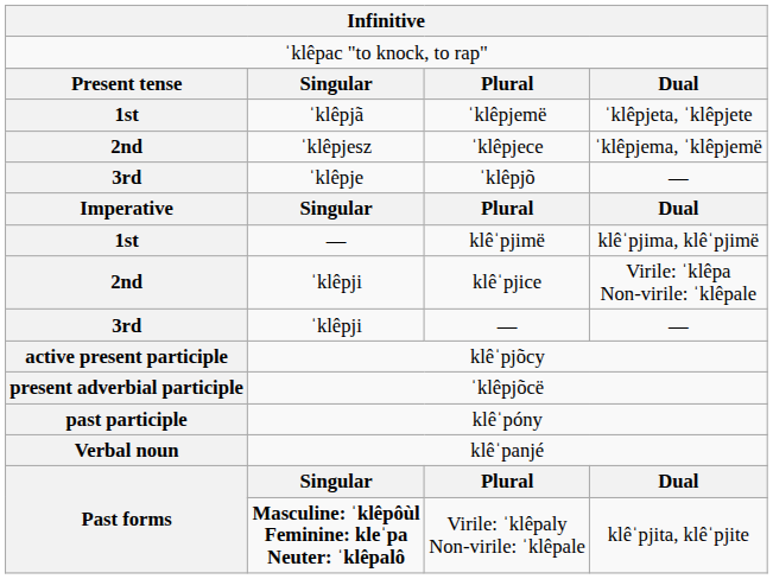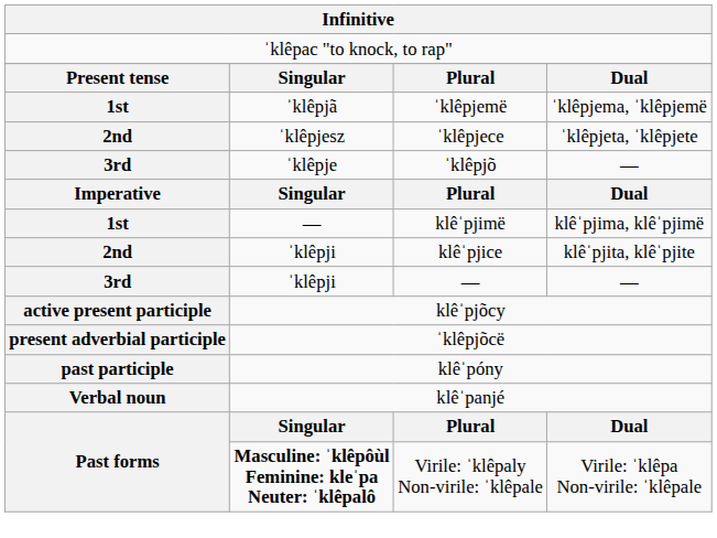 <table class="wikitable" style="text-align:center;">
 <tr>
 <th colspan="4">Infinitive</th>
 </tr>
 <tr>
 <td colspan="4">ˈklêpac "to knock, to rap"</td>
 </tr>
 <tr>
 </tr>
 <tr>
 <th>Present tense</th>
 <th>Singular</th>
 <th>Plural</th>
 <th>Dual</th>
 </tr>
 <tr>
 <th>1st</th>
 <td>ˈklêpjã</td>
 <td>ˈklêpjemë</td>
-<td>ˈklêpjeta, ˈklêpjete</td>
+<td>ˈklêpjema, ˈklêpjemë</td>
 </tr>
 <tr>
 <th>2nd</th>
 <td>ˈklêpjesz</td>
 <td>ˈklêpjece</td>
-<td>ˈklêpjema, ˈklêpjemë</td>
+<td>ˈklêpjeta, ˈklêpjete</td>
 </tr>
 <tr>
 <th>3rd</th>
 <td>ˈklêpje</td>
 <td>ˈklêpjõ</td>
 <td>—</td>
 </tr>
 <tr>
 <th>Imperative</th>
 <th>Singular</th>
 <th>Plural</th>
 <th>Dual</th>
 </tr>
 <tr>
 <th>1st</th>
 <td>—</td>
 <td>klêˈpjimë</td>
 <td>klêˈpjima, klêˈpjimë</td>
 </tr>
 <tr>
 <th>2nd</th>
 <td>ˈklêpji</td>
 <td>klêˈpjice</td>
-<td>Virile: ˈklêpa<br>Non-virile: ˈklêpale</td>
+<td>klêˈpjita, klêˈpjite</td>
 </tr>
 <tr>
 <th>3rd</th>
 <td>ˈklêpji</td>
 <td>—</td>
 <td>—</td>
 </tr>
 <tr>
 <th>active present participle</th>
 <td colspan="3">klêˈpjõcy</td>
 </tr>
 <tr>
 <th>present adverbial participle</th>
 <td colspan="3">ˈklêpjõcë</td>
 </tr>
 <tr>
 <th>past participle</th>
 <td colspan="3">klêˈpóny</td>
 </tr>
 <tr>
 <th>Verbal noun</th>
 <td colspan="3">klêˈpanjé</td>
 </tr>
 <tr>
 <th rowspan="2">Past forms</th>
 <th>Singular</th>
 <th>Plural</th>
 <th>Dual</th>
 </tr>
 <tr>
 <td><strong>Masculine: ˈklêpôùl<br>Feminine: kleˈpa<br>Neuter: ˈklêpalô</strong></td>
 <td>Virile: ˈklêpaly<br>Non-virile: ˈklêpale</td>
-<td>klêˈpjita, klêˈpjite</td>
+<td>Virile: ˈklêpa<br>Non-virile: ˈklêpale</td>
 </tr>
 </table>
